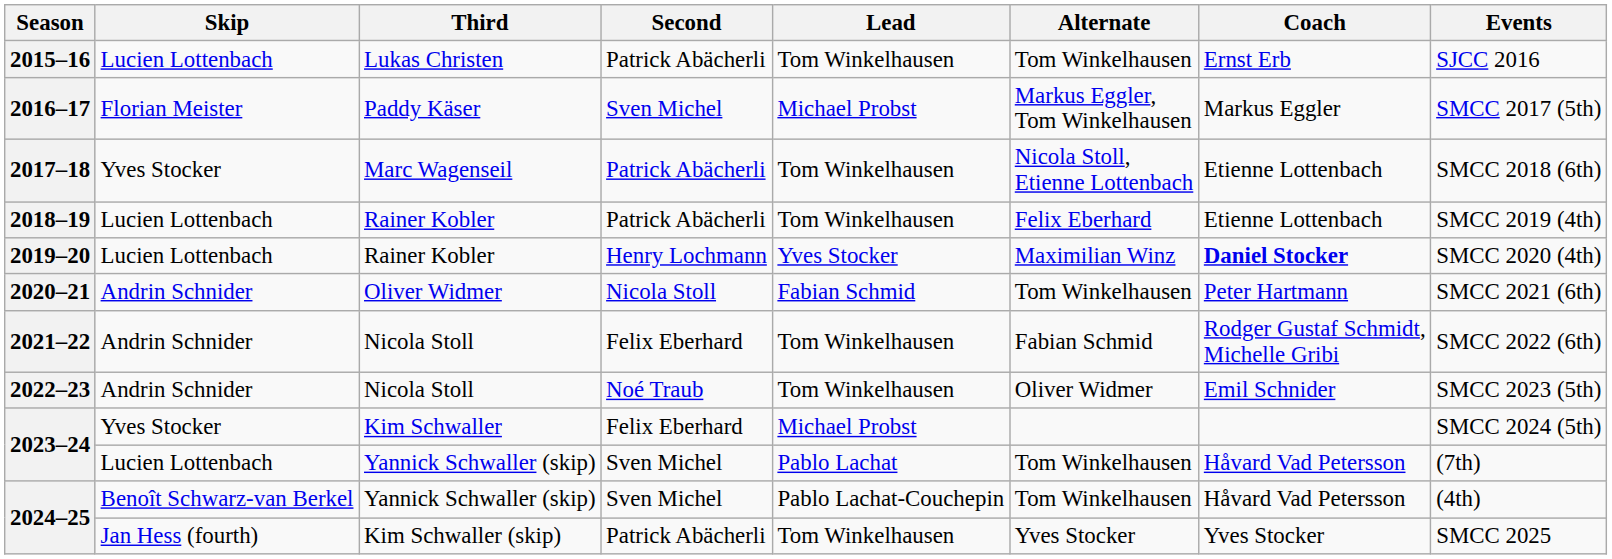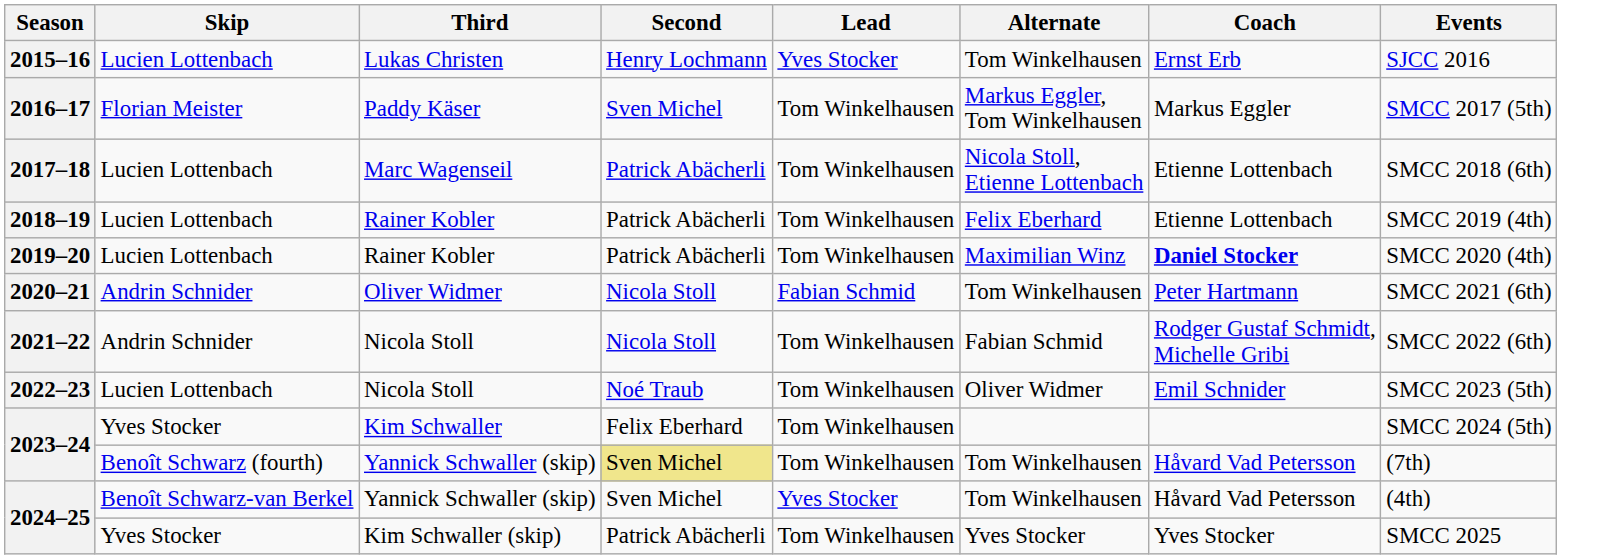 <table class="wikitable">
 <tr>
 <th scope="col">Season</th>
 <th scope="col">Skip</th>
 <th scope="col">Third</th>
 <th scope="col">Second</th>
 <th scope="col">Lead</th>
 <th scope="col">Alternate</th>
 <th scope="col">Coach</th>
 <th scope="col">Events</th>
 </tr>
 <tr>
 <th scope="row">2015–16</th>
 <td><a href='#'>Lucien Lottenbach</a></td>
 <td><a href='#'>Lukas Christen</a></td>
-<td>Patrick Abächerli</td>
-<td>Tom Winkelhausen</td>
+<td><a href='#'>Henry Lochmann</a></td>
+<td><a href='#'>Yves Stocker</a></td>
 <td>Tom Winkelhausen</td>
 <td><a href='#'>Ernst Erb</a></td>
 <td><a href='#'>SJCC</a> 2016 </td>
 </tr>
 <tr>
 <th scope="row">2016–17</th>
 <td><a href='#'>Florian Meister</a></td>
 <td><a href='#'>Paddy Käser</a></td>
 <td><a href='#'>Sven Michel</a></td>
-<td><a href='#'>Michael Probst</a></td>
+<td>Tom Winkelhausen</td>
 <td><a href='#'>Markus Eggler</a>,<br>Tom Winkelhausen</td>
 <td>Markus Eggler</td>
 <td><a href='#'>SMCC</a> 2017 (5th)</td>
 </tr>
 <tr>
 <th scope="row">2017–18</th>
-<td>Yves Stocker</td>
+<td>Lucien Lottenbach</td>
 <td><a href='#'>Marc Wagenseil</a></td>
 <td><a href='#'>Patrick Abächerli</a></td>
 <td>Tom Winkelhausen</td>
 <td><a href='#'>Nicola Stoll</a>,<br><a href='#'>Etienne Lottenbach</a></td>
 <td>Etienne Lottenbach</td>
 <td>SMCC 2018 (6th)</td>
 </tr>
 <tr>
 <th scope="row">2018–19</th>
 <td>Lucien Lottenbach</td>
 <td><a href='#'>Rainer Kobler</a></td>
 <td>Patrick Abächerli</td>
 <td>Tom Winkelhausen</td>
 <td><a href='#'>Felix Eberhard</a></td>
 <td>Etienne Lottenbach</td>
 <td>SMCC 2019 (4th)</td>
 </tr>
 <tr>
 <th scope="row">2019–20</th>
 <td>Lucien Lottenbach</td>
 <td>Rainer Kobler</td>
-<td><a href='#'>Henry Lochmann</a></td>
-<td><a href='#'>Yves Stocker</a></td>
+<td>Patrick Abächerli</td>
+<td>Tom Winkelhausen</td>
 <td><a href='#'>Maximilian Winz</a></td>
 <td><strong><a href='#'>Daniel Stocker</a></strong></td>
 <td>SMCC 2020 (4th)</td>
 </tr>
 <tr>
 <th scope="row">2020–21</th>
 <td><a href='#'>Andrin Schnider</a></td>
 <td><a href='#'>Oliver Widmer</a></td>
 <td><a href='#'>Nicola Stoll</a></td>
 <td><a href='#'>Fabian Schmid</a></td>
 <td>Tom Winkelhausen</td>
 <td><a href='#'>Peter Hartmann</a></td>
 <td>SMCC 2021 (6th)</td>
 </tr>
 <tr>
 <th scope="row">2021–22</th>
 <td>Andrin Schnider</td>
 <td>Nicola Stoll</td>
-<td>Felix Eberhard</td>
+<td><a href='#'>Nicola Stoll</a></td>
 <td>Tom Winkelhausen</td>
 <td>Fabian Schmid</td>
 <td><a href='#'>Rodger Gustaf Schmidt</a>,<br><a href='#'>Michelle Gribi</a></td>
 <td>SMCC 2022 (6th)</td>
 </tr>
 <tr>
 <th scope="row">2022–23</th>
-<td>Andrin Schnider</td>
+<td>Lucien Lottenbach</td>
 <td>Nicola Stoll</td>
 <td><a href='#'>Noé Traub</a></td>
 <td>Tom Winkelhausen</td>
 <td>Oliver Widmer</td>
 <td><a href='#'>Emil Schnider</a></td>
 <td>SMCC 2023 (5th)</td>
 </tr>
 <tr>
 <th scope="row" rowspan="2">2023–24</th>
 <td>Yves Stocker</td>
 <td><a href='#'>Kim Schwaller</a></td>
 <td>Felix Eberhard</td>
-<td><a href='#'>Michael Probst</a></td>
+<td>Tom Winkelhausen</td>
 <td></td>
 <td></td>
 <td>SMCC 2024 (5th)</td>
 </tr>
 <tr>
-<td>Lucien Lottenbach</td>
+<td><a href='#'>Benoît Schwarz</a> (fourth)</td>
 <td><a href='#'>Yannick Schwaller</a> (skip)</td>
-<td>Sven Michel</td>
-<td><a href='#'>Pablo Lachat</a></td>
+<td style="background: khaki;">Sven Michel</td>
+<td>Tom Winkelhausen</td>
 <td>Tom Winkelhausen</td>
 <td><a href='#'>Håvard Vad Petersson</a></td>
 <td> (7th)</td>
 </tr>
 <tr>
 <th scope="row" rowspan="2">2024–25</th>
 <td><a href='#'>Benoît Schwarz-van Berkel</a></td>
 <td>Yannick Schwaller (skip)</td>
 <td>Sven Michel</td>
-<td>Pablo Lachat-Couchepin</td>
+<td><a href='#'>Yves Stocker</a></td>
 <td>Tom Winkelhausen</td>
 <td>Håvard Vad Petersson</td>
 <td> (4th)</td>
 </tr>
 <tr>
-<td><a href='#'>Jan Hess</a> (fourth)</td>
+<td>Yves Stocker</td>
 <td>Kim Schwaller (skip)</td>
 <td>Patrick Abächerli</td>
 <td>Tom Winkelhausen</td>
 <td>Yves Stocker</td>
 <td>Yves Stocker</td>
 <td>SMCC 2025 </td>
 </tr>
 </table>
